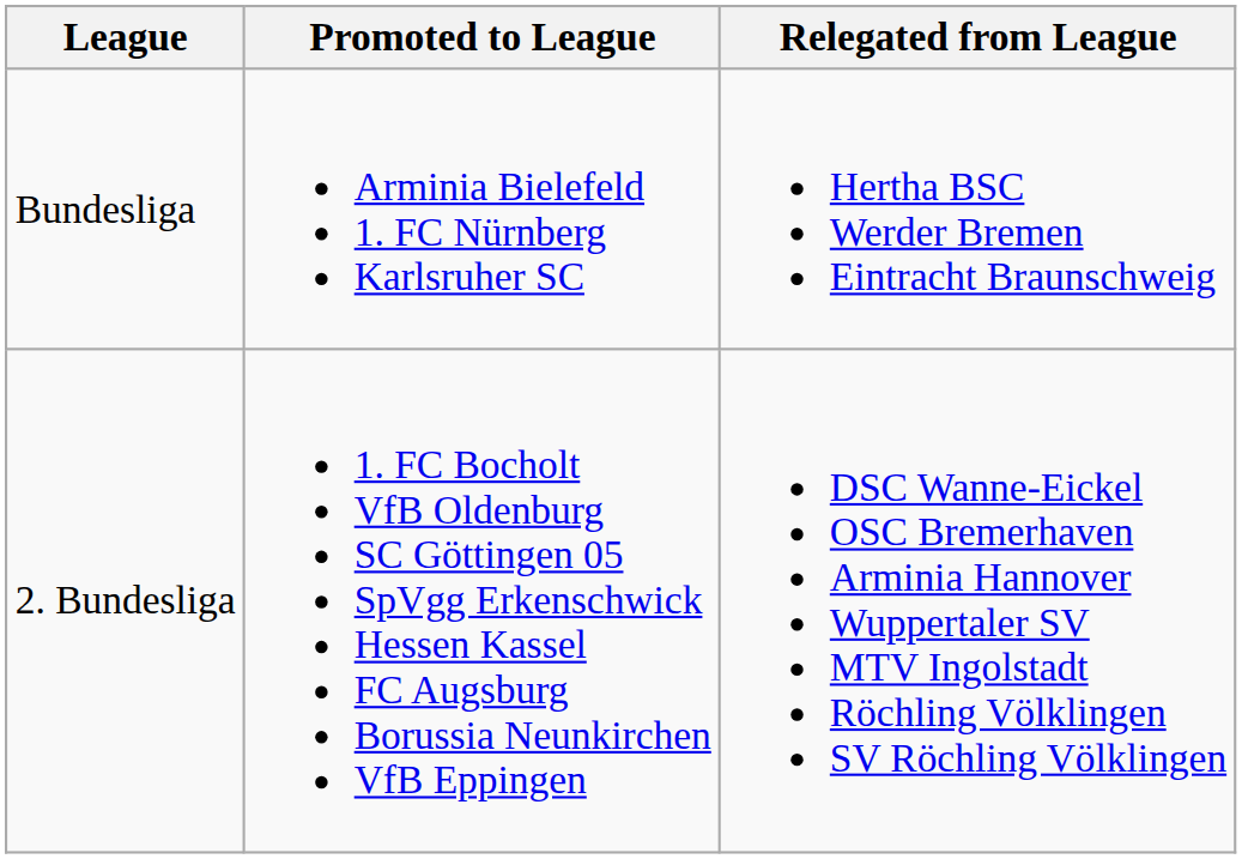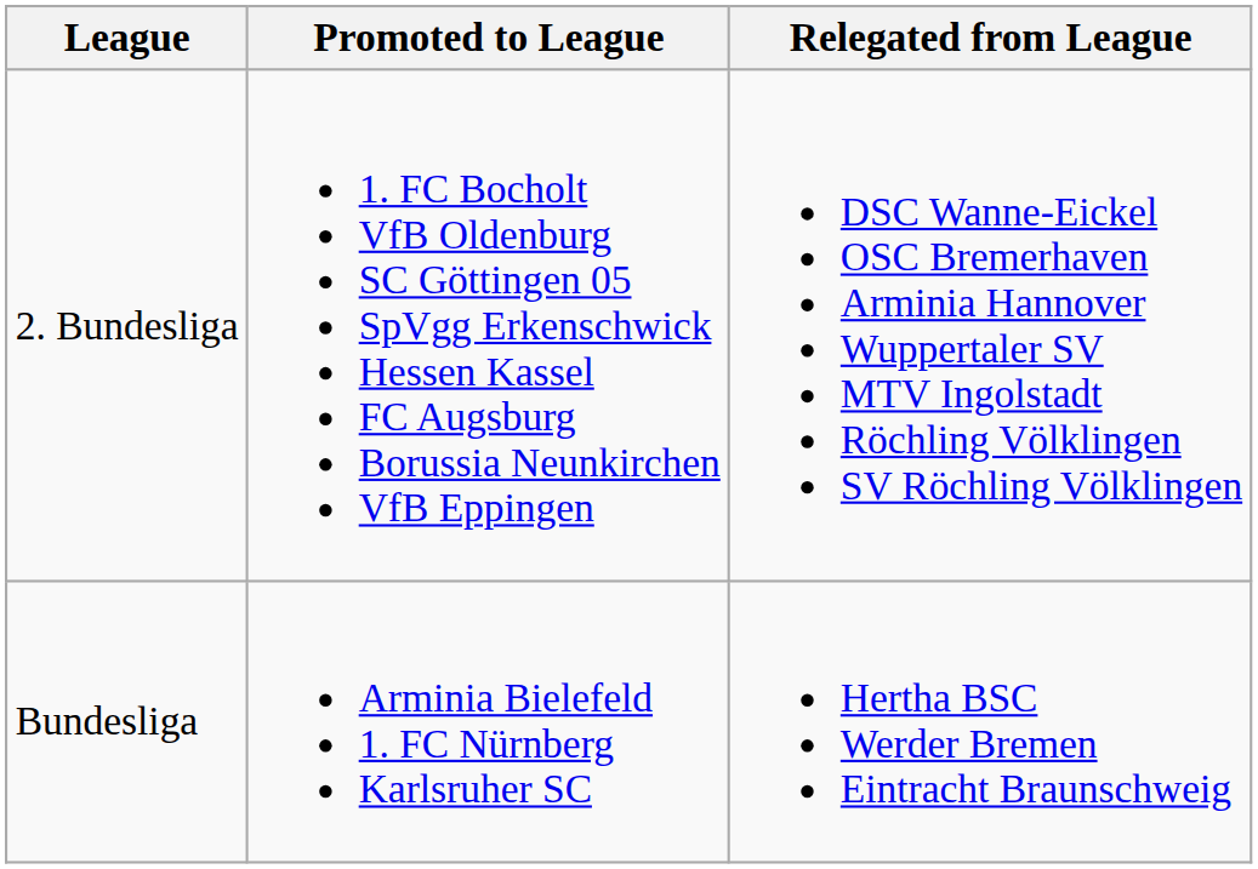 <table class="wikitable">
 <tr>
 <th>League</th>
 <th>Promoted to League</th>
 <th>Relegated from League</th>
 </tr>
 <tr>
+<td>2. Bundesliga</td>
+<td><br><ul><li><a href='#'>1. FC Bocholt</a></li><li><a href='#'>VfB Oldenburg</a></li><li><a href='#'>SC Göttingen 05</a></li><li><a href='#'>SpVgg Erkenschwick</a></li><li><a href='#'>Hessen Kassel</a></li><li><a href='#'>FC Augsburg</a></li><li><a href='#'>Borussia Neunkirchen</a></li><li><a href='#'>VfB Eppingen</a></li></ul></td>
+<td><br><ul><li><a href='#'>DSC Wanne-Eickel</a></li><li><a href='#'>OSC Bremerhaven</a></li><li><a href='#'>Arminia Hannover</a></li><li><a href='#'>Wuppertaler SV</a></li><li><a href='#'>MTV Ingolstadt</a></li><li><a href='#'>Röchling Völklingen</a></li><li><a href='#'>SV Röchling Völklingen</a></li></ul></td>
+</tr>
+<tr>
 <td>Bundesliga</td>
 <td><br><ul><li><a href='#'>Arminia Bielefeld</a></li><li><a href='#'>1. FC Nürnberg</a></li><li><a href='#'>Karlsruher SC</a></li></ul></td>
 <td><br><ul><li><a href='#'>Hertha BSC</a></li><li><a href='#'>Werder Bremen</a></li><li><a href='#'>Eintracht Braunschweig</a></li></ul></td>
 </tr>
-<tr>
-<td>2. Bundesliga</td>
-<td><br><ul><li><a href='#'>1. FC Bocholt</a></li><li><a href='#'>VfB Oldenburg</a></li><li><a href='#'>SC Göttingen 05</a></li><li><a href='#'>SpVgg Erkenschwick</a></li><li><a href='#'>Hessen Kassel</a></li><li><a href='#'>FC Augsburg</a></li><li><a href='#'>Borussia Neunkirchen</a></li><li><a href='#'>VfB Eppingen</a></li></ul></td>
-<td><br><ul><li><a href='#'>DSC Wanne-Eickel</a></li><li><a href='#'>OSC Bremerhaven</a></li><li><a href='#'>Arminia Hannover</a></li><li><a href='#'>Wuppertaler SV</a></li><li><a href='#'>MTV Ingolstadt</a></li><li><a href='#'>Röchling Völklingen</a></li><li><a href='#'>SV Röchling Völklingen</a></li></ul></td>
-</tr>
 </table>
